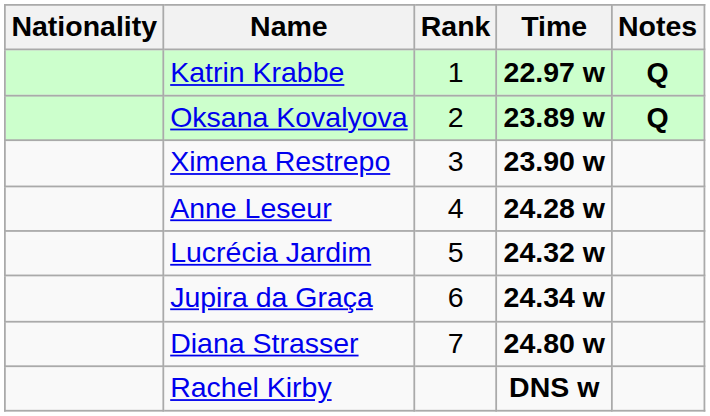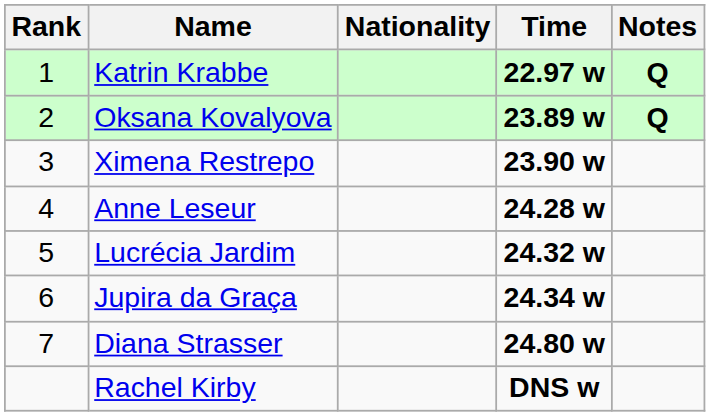 <table class="wikitable sortable" style="text-align:center">
 <tr>
+<th>Rank</th>
+<th>Name</th>
 <th>Nationality</th>
-<th>Name</th>
-<th>Rank</th>
 <th>Time</th>
 <th>Notes</th>
 </tr>
 <tr bgcolor=ccffcc>
+<td>1</td>
+<td align=left><a href='#'>Katrin Krabbe</a></td>
 <td align=left></td>
-<td align=left><a href='#'>Katrin Krabbe</a></td>
-<td>1</td>
 <td><strong>22.97</strong> <strong>w</strong></td>
 <td><strong>Q</strong></td>
 </tr>
 <tr bgcolor=ccffcc>
+<td>2</td>
+<td align=left><a href='#'>Oksana Kovalyova</a></td>
 <td align=left></td>
-<td align=left><a href='#'>Oksana Kovalyova</a></td>
-<td>2</td>
 <td><strong>23.89</strong> <strong>w</strong></td>
 <td><strong>Q</strong></td>
 </tr>
 <tr>
+<td>3</td>
+<td align=left><a href='#'>Ximena Restrepo</a></td>
 <td align=left></td>
-<td align=left><a href='#'>Ximena Restrepo</a></td>
-<td>3</td>
 <td><strong>23.90</strong> <strong>w</strong></td>
 <td></td>
 </tr>
 <tr>
+<td>4</td>
+<td align=left><a href='#'>Anne Leseur</a></td>
 <td align=left></td>
-<td align=left><a href='#'>Anne Leseur</a></td>
-<td>4</td>
 <td><strong>24.28</strong> <strong>w</strong></td>
 <td></td>
 </tr>
 <tr>
+<td>5</td>
+<td align=left><a href='#'>Lucrécia Jardim</a></td>
 <td align=left></td>
-<td align=left><a href='#'>Lucrécia Jardim</a></td>
-<td>5</td>
 <td><strong>24.32</strong> <strong>w</strong></td>
 <td></td>
 </tr>
 <tr>
+<td>6</td>
+<td align=left><a href='#'>Jupira da Graça</a></td>
 <td align=left></td>
-<td align=left><a href='#'>Jupira da Graça</a></td>
-<td>6</td>
 <td><strong>24.34</strong> <strong>w</strong></td>
 <td></td>
 </tr>
 <tr>
+<td>7</td>
+<td align=left><a href='#'>Diana Strasser</a></td>
 <td align=left></td>
-<td align=left><a href='#'>Diana Strasser</a></td>
-<td>7</td>
 <td><strong>24.80</strong> <strong>w</strong></td>
 <td></td>
 </tr>
 <tr>
+<td></td>
+<td align=left><a href='#'>Rachel Kirby</a></td>
 <td align=left></td>
-<td align=left><a href='#'>Rachel Kirby</a></td>
-<td></td>
 <td><strong>DNS</strong> <strong>w</strong></td>
 <td></td>
 </tr>
 </table>
